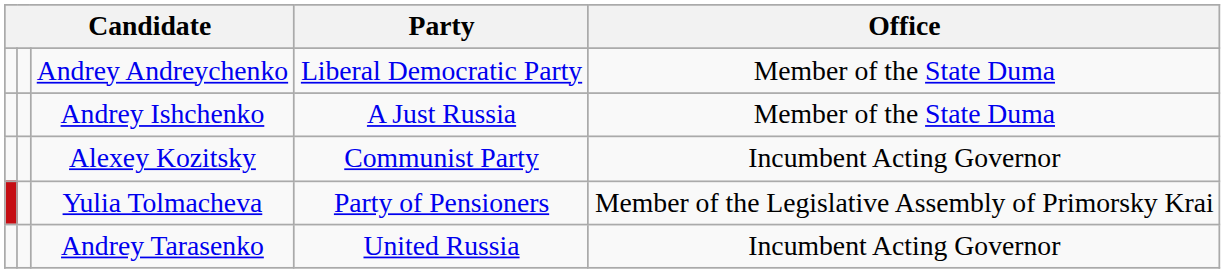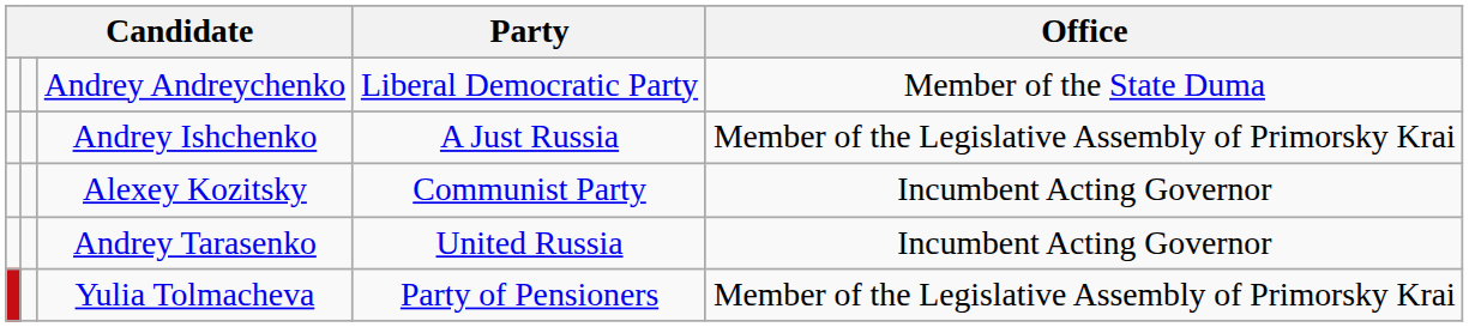 <table class="wikitable" style="text-align:center;">
 <tr>
 <th colspan=3>Candidate</th>
 <th>Party</th>
 <th>Office</th>
 </tr>
 <tr>
 <td bgcolor=></td>
 <td></td>
 <td><a href='#'>Andrey Andreychenko</a></td>
 <td><a href='#'>Liberal Democratic Party</a></td>
 <td>Member of the <a href='#'>State Duma</a></td>
 </tr>
 <tr>
 <td bgcolor=></td>
 <td></td>
 <td><a href='#'>Andrey Ishchenko</a></td>
 <td><a href='#'>A Just Russia</a></td>
-<td>Member of the <a href='#'>State Duma</a></td>
+<td>Member of the Legislative Assembly of Primorsky Krai</td>
 </tr>
 <tr>
 <td bgcolor=></td>
 <td></td>
 <td><a href='#'>Alexey Kozitsky</a></td>
 <td><a href='#'>Communist Party</a></td>
 <td>Incumbent Acting Governor</td>
 </tr>
 <tr>
+<td bgcolor=></td>
+<td></td>
+<td><a href='#'>Andrey Tarasenko</a></td>
+<td><a href='#'>United Russia</a></td>
+<td>Incumbent Acting Governor</td>
+</tr>
+<tr>
 <td bgcolor=#c50d13></td>
 <td></td>
 <td><a href='#'>Yulia Tolmacheva</a></td>
 <td><a href='#'>Party of Pensioners</a></td>
 <td>Member of the Legislative Assembly of Primorsky Krai</td>
 </tr>
-<tr>
-<td bgcolor=></td>
-<td></td>
-<td><a href='#'>Andrey Tarasenko</a></td>
-<td><a href='#'>United Russia</a></td>
-<td>Incumbent Acting Governor</td>
-</tr>
 </table>
